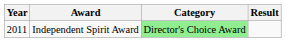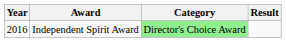 <table class="wikitable">
 <tr>
 <th>Year</th>
 <th>Award</th>
 <th>Category</th>
 <th>Result</th>
 </tr>
 <tr>
-<td>2011</td>
+<td>2016</td>
 <td>Independent Spirit Award</td>
 <td style="background: lightgreen;">Director's Choice Award</td>
 <td></td>
 </tr>
 </table>
